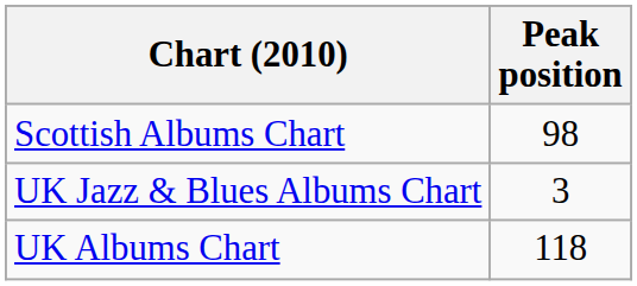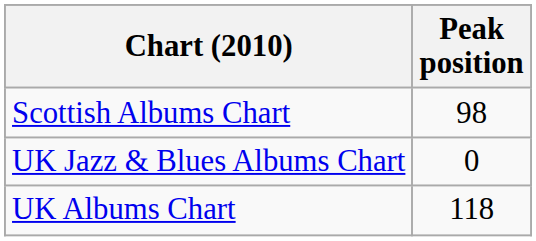 <table class="wikitable">
 <tr>
 <th>Chart (2010)</th>
 <th>Peak<br>position</th>
 </tr>
 <tr>
 <td><a href='#'>Scottish Albums Chart</a></td>
 <td style="text-align:center;">98</td>
 </tr>
 <tr>
 <td><a href='#'>UK Jazz & Blues Albums Chart</a></td>
-<td style="text-align:center;">3</td>
+<td style="text-align:center;">0</td>
 </tr>
 <tr>
 <td><a href='#'>UK Albums Chart</a></td>
 <td style="text-align:center;">118</td>
 </tr>
 </table>
